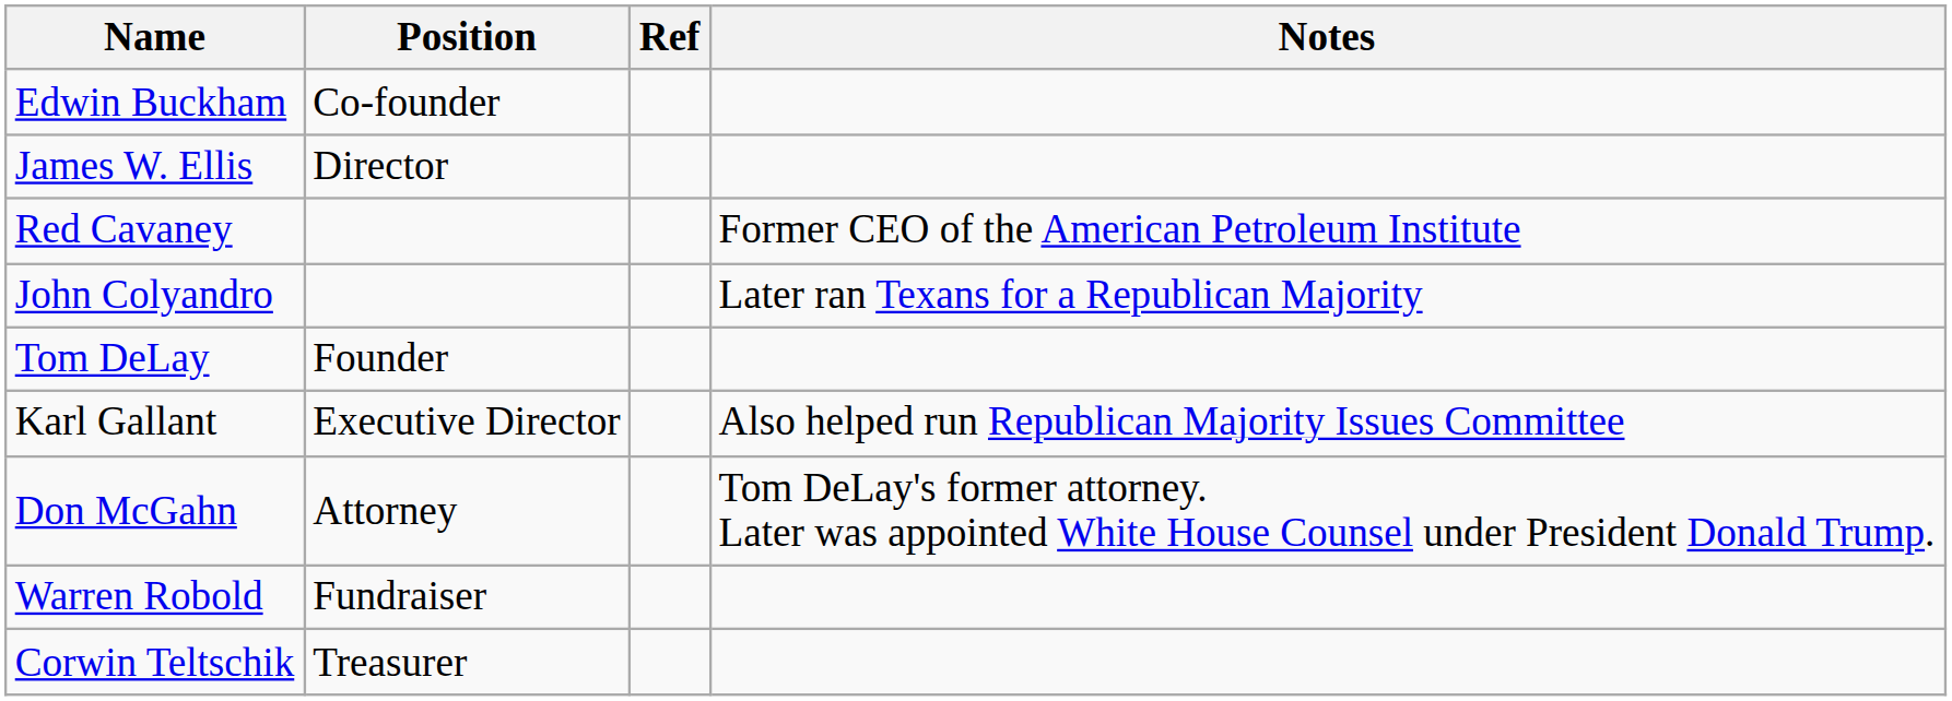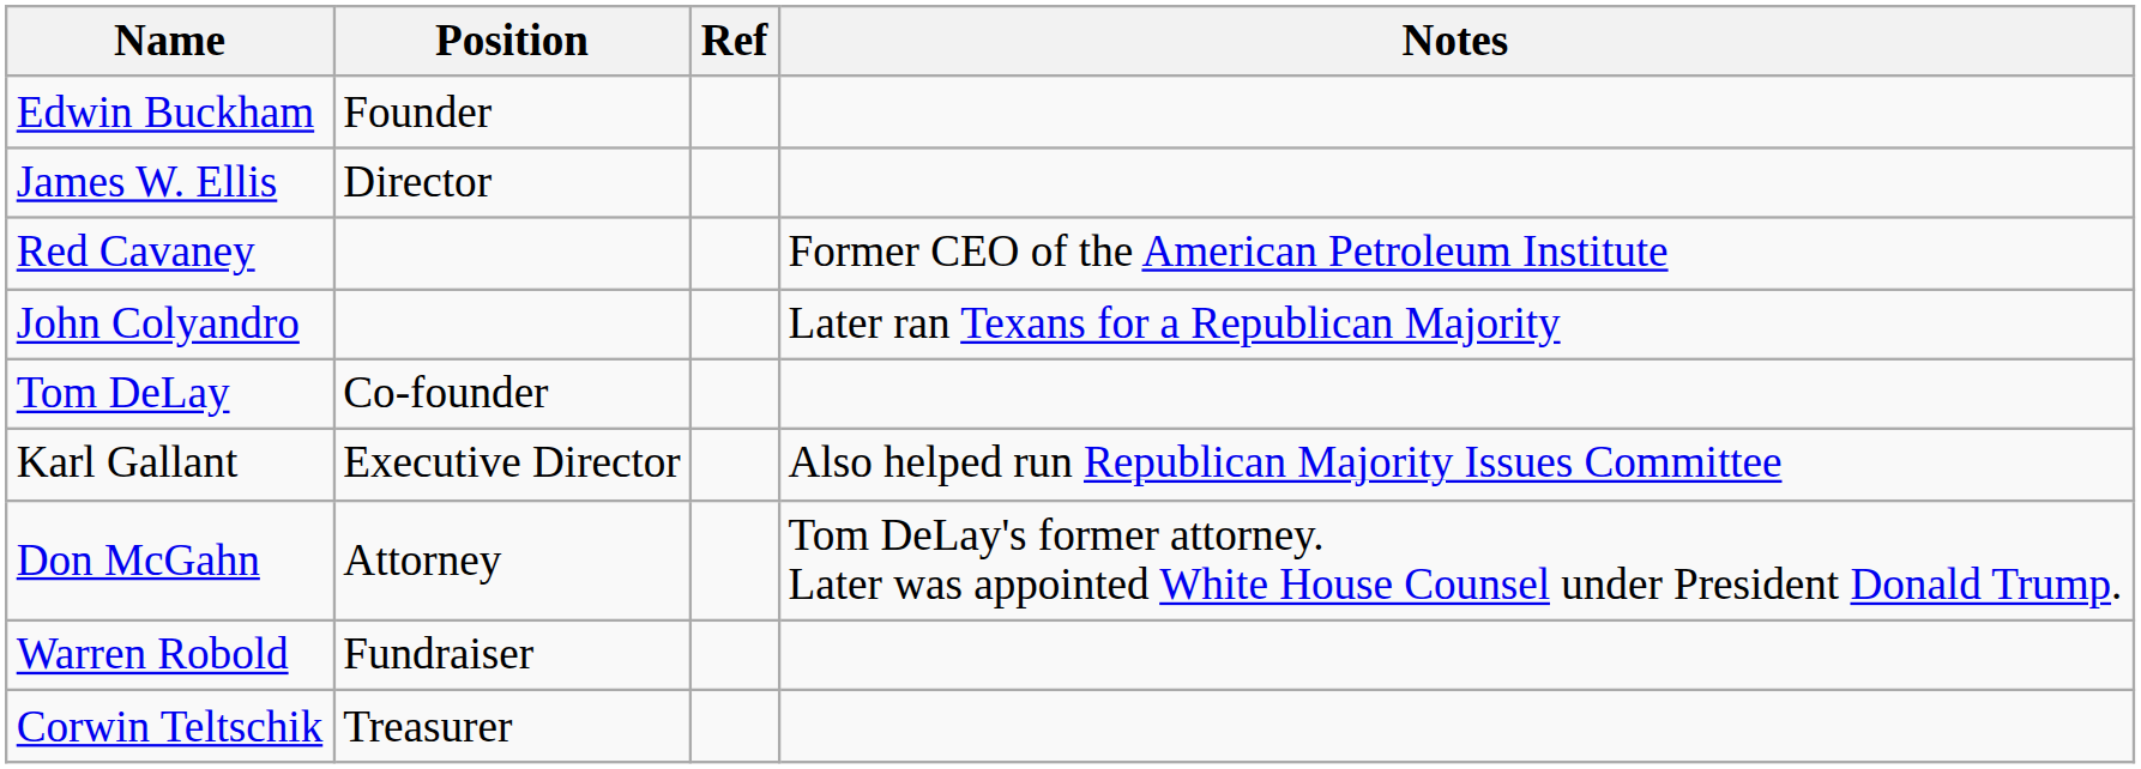 <table class="wikitable">
 <tr>
 <th>Name</th>
 <th>Position</th>
 <th>Ref</th>
 <th>Notes</th>
 </tr>
 <tr>
 <td><a href='#'>Edwin Buckham</a></td>
-<td>Co-founder</td>
+<td>Founder</td>
 <td></td>
 <td></td>
 </tr>
 <tr>
 <td><a href='#'>James W. Ellis</a></td>
 <td>Director</td>
 <td></td>
 <td></td>
 </tr>
 <tr>
 <td><a href='#'>Red Cavaney</a></td>
 <td></td>
 <td></td>
 <td>Former CEO of the <a href='#'>American Petroleum Institute</a></td>
 </tr>
 <tr>
 <td><a href='#'>John Colyandro</a></td>
 <td></td>
 <td></td>
 <td>Later ran <a href='#'>Texans for a Republican Majority</a></td>
 </tr>
 <tr>
 <td><a href='#'>Tom DeLay</a></td>
-<td>Founder</td>
+<td>Co-founder</td>
 <td></td>
 <td></td>
 </tr>
 <tr>
 <td>Karl Gallant</td>
 <td>Executive Director</td>
 <td></td>
 <td>Also helped run <a href='#'>Republican Majority Issues Committee</a></td>
 </tr>
 <tr>
 <td><a href='#'>Don McGahn</a></td>
 <td>Attorney</td>
 <td></td>
 <td>Tom DeLay's former attorney.<br>Later was appointed <a href='#'>White House Counsel</a> under President <a href='#'>Donald Trump</a>.</td>
 </tr>
 <tr>
 <td><a href='#'>Warren Robold</a></td>
 <td>Fundraiser</td>
 <td></td>
 <td></td>
 </tr>
 <tr>
 <td><a href='#'>Corwin Teltschik</a></td>
 <td>Treasurer</td>
 <td></td>
 <td></td>
 </tr>
 </table>
